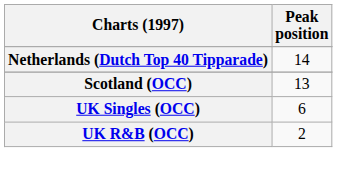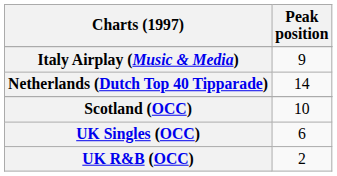 <table class="wikitable sortable plainrowheaders" style="text-align:center">
 <tr>
 <th>Charts (1997)</th>
 <th>Peak<br>position</th>
 </tr>
 <tr>
+</tr>
+<tr>
+<th scope="row">Italy Airplay (<em><a href='#'>Music & Media</a></em>)</th>
+<td>9</td>
 </tr>
 <tr>
 <th scope="row">Netherlands (<a href='#'>Dutch Top 40 Tipparade</a>)</th>
 <td>14</td>
 </tr>
 <tr>
 </tr>
 <tr>
 </tr>
 <tr>
 <th scope="row">Scotland (<a href='#'>OCC</a>)</th>
-<td>13</td>
+<td>10</td>
 </tr>
 <tr>
 <th scope="row"><a href='#'>UK Singles</a> (<a href='#'>OCC</a>)</th>
 <td>6</td>
 </tr>
 <tr>
 <th scope="row"><a href='#'>UK R&B</a> (<a href='#'>OCC</a>)</th>
 <td>2</td>
 </tr>
 </table>
